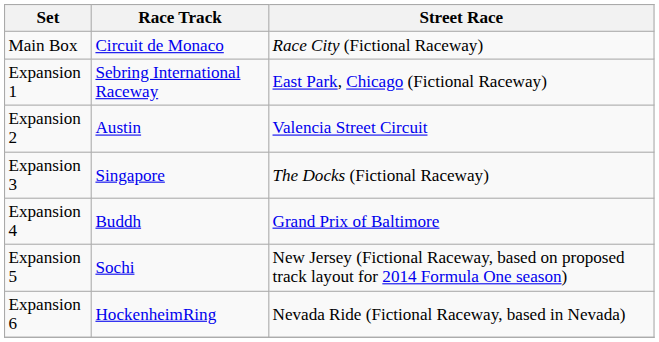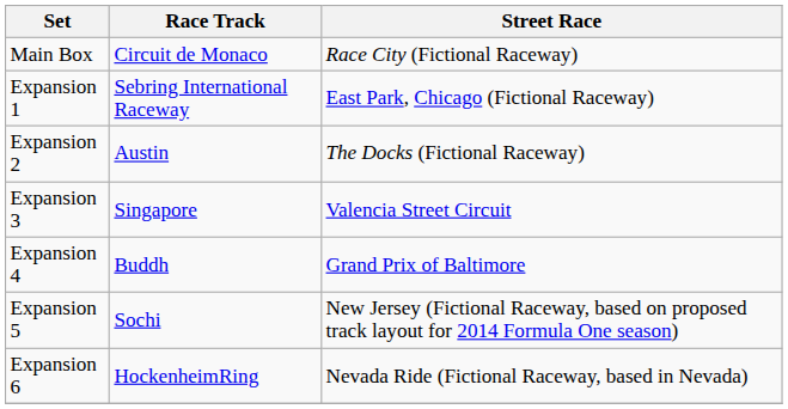 <table class="wikitable">
 <tr>
 <th>Set</th>
 <th>Race Track</th>
 <th>Street Race</th>
 </tr>
 <tr>
 <td>Main Box</td>
 <td><a href='#'>Circuit de Monaco</a></td>
 <td><em>Race City</em> (Fictional Raceway)</td>
 </tr>
 <tr>
 <td>Expansion 1</td>
 <td><a href='#'>Sebring International Raceway</a></td>
 <td><a href='#'>East Park</a>, <a href='#'>Chicago</a> (Fictional Raceway)</td>
 </tr>
 <tr>
 <td>Expansion 2</td>
 <td><a href='#'>Austin</a></td>
-<td><a href='#'>Valencia Street Circuit</a></td>
+<td><em>The Docks</em> (Fictional Raceway)</td>
 </tr>
 <tr>
 <td>Expansion 3</td>
 <td><a href='#'>Singapore</a></td>
-<td><em>The Docks</em> (Fictional Raceway)</td>
+<td><a href='#'>Valencia Street Circuit</a></td>
 </tr>
 <tr>
 <td>Expansion 4</td>
 <td><a href='#'>Buddh</a></td>
 <td><a href='#'>Grand Prix of Baltimore</a></td>
 </tr>
 <tr>
 <td>Expansion 5</td>
 <td><a href='#'>Sochi</a></td>
 <td>New Jersey (Fictional Raceway, based on proposed track layout for <a href='#'>2014 Formula One season</a>)</td>
 </tr>
 <tr>
 <td>Expansion 6</td>
 <td><a href='#'>HockenheimRing</a></td>
 <td>Nevada Ride (Fictional Raceway, based in Nevada)</td>
 </tr>
 <tr>
 </tr>
 </table>
